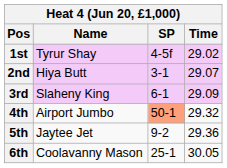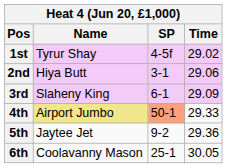 <table class="wikitable">
 <tr>
 <th colspan="6">Heat 4 (Jun 20, £1,000)</th>
 </tr>
 <tr>
 <th width=20>Pos</th>
 <th width=140>Name</th>
 <th width=40>SP</th>
 <th width=40>Time</th>
 </tr>
 <tr style="background: #f4caf9;">
 <th>1st</th>
 <td>Tyrur Shay</td>
 <td>4-5f</td>
 <td>29.02</td>
 </tr>
 <tr style="background: #f4caf9;">
 <th>2nd</th>
 <td>Hiya Butt</td>
 <td>3-1</td>
-<td>29.07</td>
+<td>29.06</td>
 </tr>
 <tr style="background: #f4caf9;">
 <th>3rd</th>
 <td>Slaheny King</td>
 <td>6-1</td>
 <td>29.09</td>
 </tr>
 <tr>
 <th>4th</th>
-<td>Airport Jumbo</td>
+<td style="background: khaki;">Airport Jumbo</td>
 <td style="background: lightsalmon;">50-1</td>
-<td>29.32</td>
+<td>29.33</td>
 </tr>
 <tr>
 <th>5th</th>
 <td>Jaytee Jet</td>
 <td>9-2</td>
 <td>29.36</td>
 </tr>
 <tr>
 <th>6th</th>
 <td>Coolavanny Mason</td>
 <td>25-1</td>
 <td>30.05</td>
 </tr>
 </table>
